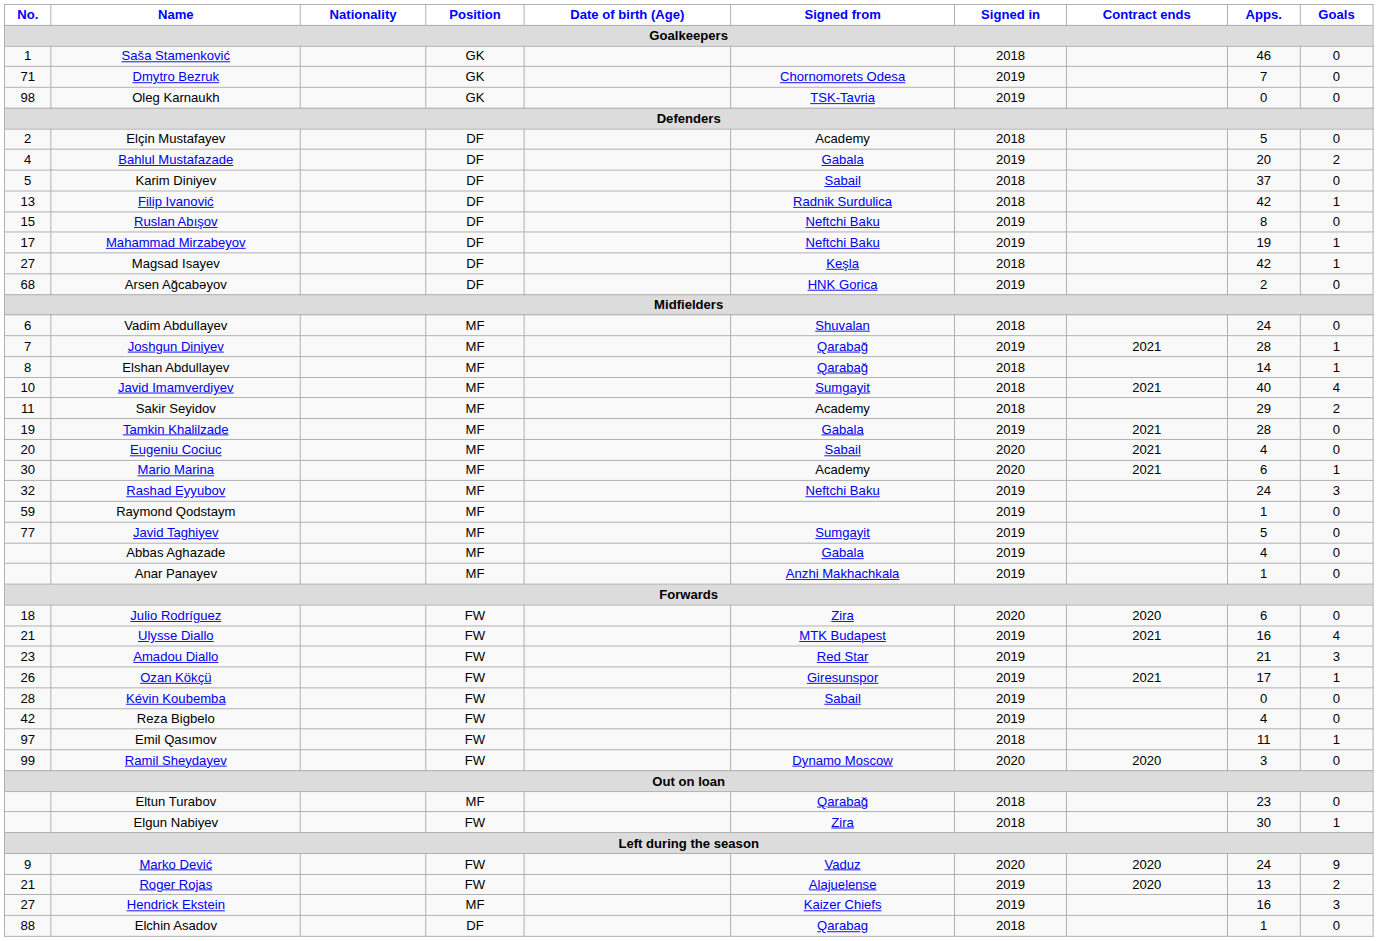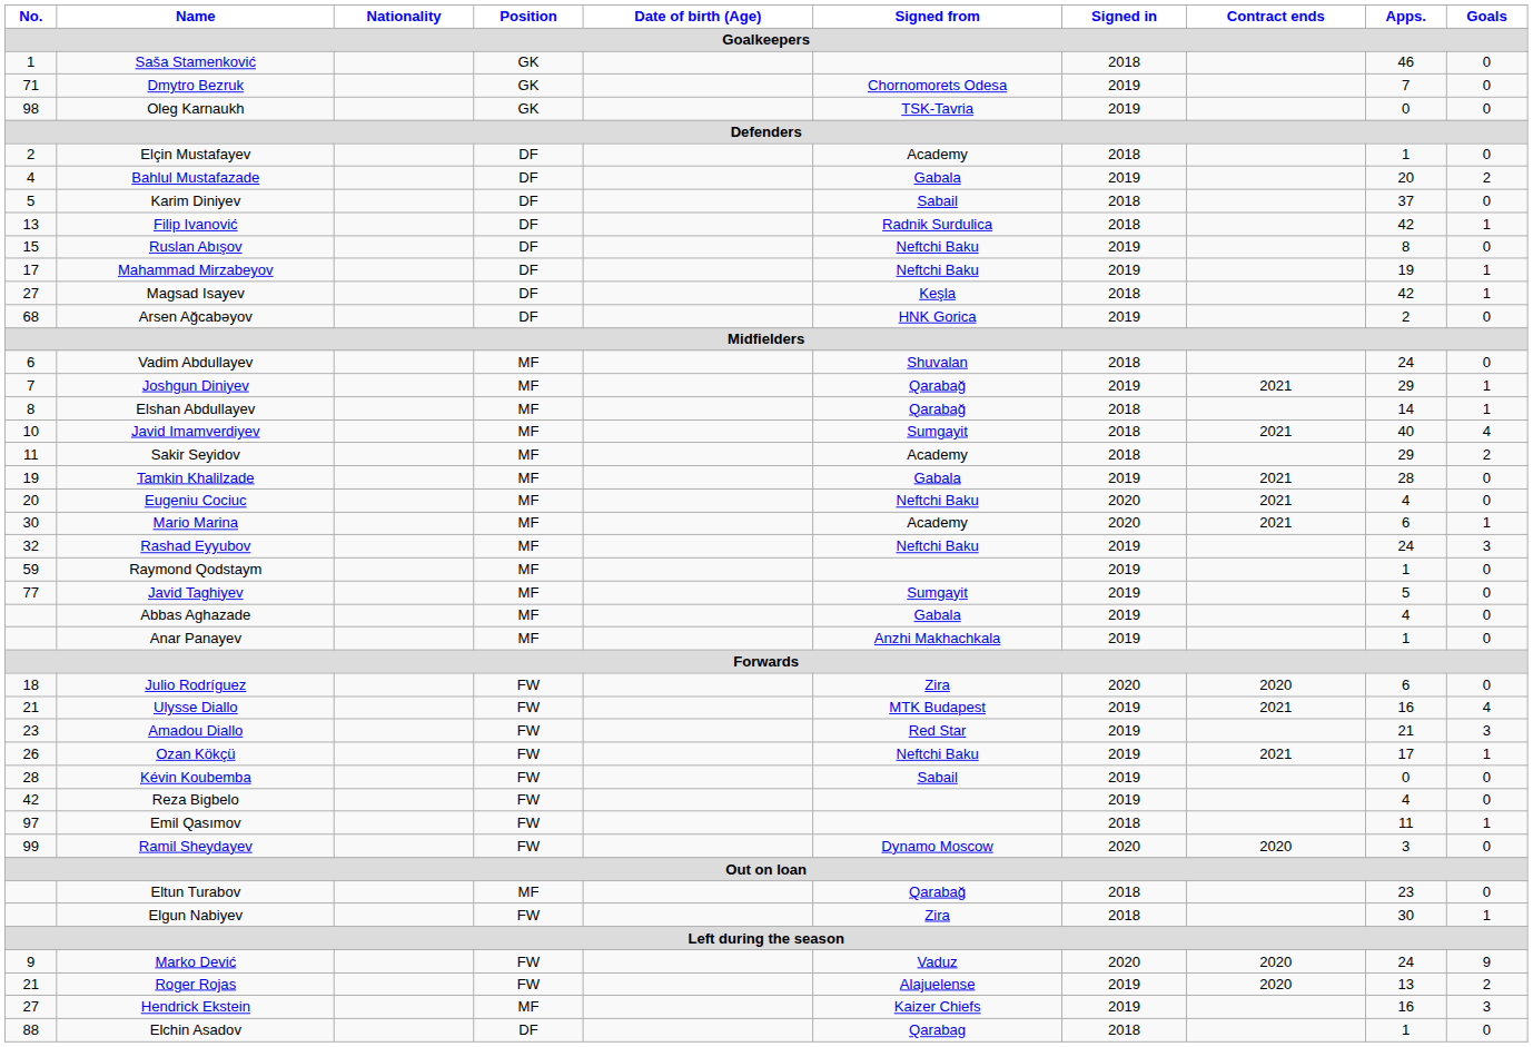 <table class="wikitable"  style="text-align:center; font-size:90%; width:95%;">
 <tr>
 <th style="background:white; color:blue; text-align:center;">No.</th>
 <th style="background:white; color:blue; text-align:center;">Name</th>
 <th style="background:white; color:blue; text-align:center;">Nationality</th>
 <th style="background:white; color:blue; text-align:center;">Position</th>
 <th style="background:white; color:blue; text-align:center;">Date of birth (Age)</th>
 <th style="background:white; color:blue; text-align:center;">Signed from</th>
 <th style="background:white; color:blue; text-align:center;">Signed in</th>
 <th style="background:white; color:blue; text-align:center;">Contract ends</th>
 <th style="background:white; color:blue; text-align:center;">Apps.</th>
 <th style="background:white; color:blue; text-align:center;">Goals</th>
 </tr>
 <tr>
 <th colspan="11"  style="background:#dcdcdc; text-align:center;">Goalkeepers</th>
 </tr>
 <tr>
 <td>1</td>
 <td><a href='#'>Saša Stamenković</a></td>
 <td></td>
 <td>GK</td>
 <td></td>
 <td></td>
 <td>2018</td>
 <td></td>
 <td>46</td>
 <td>0</td>
 </tr>
 <tr>
 <td>71</td>
 <td><a href='#'>Dmytro Bezruk</a></td>
 <td></td>
 <td>GK</td>
 <td></td>
 <td><a href='#'>Chornomorets Odesa</a></td>
 <td>2019</td>
 <td></td>
 <td>7</td>
 <td>0</td>
 </tr>
 <tr>
 <td>98</td>
 <td>Oleg Karnaukh</td>
 <td></td>
 <td>GK</td>
 <td></td>
 <td><a href='#'>TSK-Tavria</a></td>
 <td>2019</td>
 <td></td>
 <td>0</td>
 <td>0</td>
 </tr>
 <tr>
 <th colspan="11"  style="background:#dcdcdc; text-align:center;">Defenders</th>
 </tr>
 <tr>
 <td>2</td>
 <td>Elçin Mustafayev</td>
 <td></td>
 <td>DF</td>
 <td></td>
 <td>Academy</td>
 <td>2018</td>
 <td></td>
-<td>5</td>
+<td>1</td>
 <td>0</td>
 </tr>
 <tr>
 <td>4</td>
 <td><a href='#'>Bahlul Mustafazade</a></td>
 <td></td>
 <td>DF</td>
 <td></td>
 <td><a href='#'>Gabala</a></td>
 <td>2019</td>
 <td></td>
 <td>20</td>
 <td>2</td>
 </tr>
 <tr>
 <td>5</td>
 <td>Karim Diniyev</td>
 <td></td>
 <td>DF</td>
 <td></td>
 <td><a href='#'>Sabail</a></td>
 <td>2018</td>
 <td></td>
 <td>37</td>
 <td>0</td>
 </tr>
 <tr>
 <td>13</td>
 <td><a href='#'>Filip Ivanović</a></td>
 <td></td>
 <td>DF</td>
 <td></td>
 <td><a href='#'>Radnik Surdulica</a></td>
 <td>2018</td>
 <td></td>
 <td>42</td>
 <td>1</td>
 </tr>
 <tr>
 <td>15</td>
 <td><a href='#'>Ruslan Abışov</a></td>
 <td></td>
 <td>DF</td>
 <td></td>
 <td><a href='#'>Neftchi Baku</a></td>
 <td>2019</td>
 <td></td>
 <td>8</td>
 <td>0</td>
 </tr>
 <tr>
 <td>17</td>
 <td><a href='#'>Mahammad Mirzabeyov</a></td>
 <td></td>
 <td>DF</td>
 <td></td>
 <td><a href='#'>Neftchi Baku</a></td>
 <td>2019</td>
 <td></td>
 <td>19</td>
 <td>1</td>
 </tr>
 <tr>
 <td>27</td>
 <td>Magsad Isayev</td>
 <td></td>
 <td>DF</td>
 <td></td>
 <td><a href='#'>Keşla</a></td>
 <td>2018</td>
 <td></td>
 <td>42</td>
 <td>1</td>
 </tr>
 <tr>
 <td>68</td>
 <td>Arsen Ağcabəyov</td>
 <td></td>
 <td>DF</td>
 <td></td>
 <td><a href='#'>HNK Gorica</a></td>
 <td>2019</td>
 <td></td>
 <td>2</td>
 <td>0</td>
 </tr>
 <tr>
 <th colspan="11"  style="background:#dcdcdc; text-align:center;">Midfielders</th>
 </tr>
 <tr>
 <td>6</td>
 <td>Vadim Abdullayev</td>
 <td></td>
 <td>MF</td>
 <td></td>
 <td><a href='#'>Shuvalan</a></td>
 <td>2018</td>
 <td></td>
 <td>24</td>
 <td>0</td>
 </tr>
 <tr>
 <td>7</td>
 <td><a href='#'>Joshgun Diniyev</a></td>
 <td></td>
 <td>MF</td>
 <td></td>
 <td><a href='#'>Qarabağ</a></td>
 <td>2019</td>
 <td>2021</td>
-<td>28</td>
+<td>29</td>
 <td>1</td>
 </tr>
 <tr>
 <td>8</td>
 <td>Elshan Abdullayev</td>
 <td></td>
 <td>MF</td>
 <td></td>
 <td><a href='#'>Qarabağ</a></td>
 <td>2018</td>
 <td></td>
 <td>14</td>
 <td>1</td>
 </tr>
 <tr>
 <td>10</td>
 <td><a href='#'>Javid Imamverdiyev</a></td>
 <td></td>
 <td>MF</td>
 <td></td>
 <td><a href='#'>Sumgayit</a></td>
 <td>2018</td>
 <td>2021</td>
 <td>40</td>
 <td>4</td>
 </tr>
 <tr>
 <td>11</td>
 <td>Sakir Seyidov</td>
 <td></td>
 <td>MF</td>
 <td></td>
 <td>Academy</td>
 <td>2018</td>
 <td></td>
 <td>29</td>
 <td>2</td>
 </tr>
 <tr>
 <td>19</td>
 <td><a href='#'>Tamkin Khalilzade</a></td>
 <td></td>
 <td>MF</td>
 <td></td>
 <td><a href='#'>Gabala</a></td>
 <td>2019</td>
 <td>2021</td>
 <td>28</td>
 <td>0</td>
 </tr>
 <tr>
 <td>20</td>
 <td><a href='#'>Eugeniu Cociuc</a></td>
 <td></td>
 <td>MF</td>
 <td></td>
-<td><a href='#'>Sabail</a></td>
+<td><a href='#'>Neftchi Baku</a></td>
 <td>2020</td>
 <td>2021</td>
 <td>4</td>
 <td>0</td>
 </tr>
 <tr>
 <td>30</td>
 <td><a href='#'>Mario Marina</a></td>
 <td></td>
 <td>MF</td>
 <td></td>
 <td>Academy</td>
 <td>2020</td>
 <td>2021</td>
 <td>6</td>
 <td>1</td>
 </tr>
 <tr>
 <td>32</td>
 <td><a href='#'>Rashad Eyyubov</a></td>
 <td></td>
 <td>MF</td>
 <td></td>
 <td><a href='#'>Neftchi Baku</a></td>
 <td>2019</td>
 <td></td>
 <td>24</td>
 <td>3</td>
 </tr>
 <tr>
 <td>59</td>
 <td>Raymond Qodstaym</td>
 <td></td>
 <td>MF</td>
 <td></td>
 <td></td>
 <td>2019</td>
 <td></td>
 <td>1</td>
 <td>0</td>
 </tr>
 <tr>
 <td>77</td>
 <td><a href='#'>Javid Taghiyev</a></td>
 <td></td>
 <td>MF</td>
 <td></td>
 <td><a href='#'>Sumgayit</a></td>
 <td>2019</td>
 <td></td>
 <td>5</td>
 <td>0</td>
 </tr>
 <tr>
 <td></td>
 <td>Abbas Aghazade</td>
 <td></td>
 <td>MF</td>
 <td></td>
 <td><a href='#'>Gabala</a></td>
 <td>2019</td>
 <td></td>
 <td>4</td>
 <td>0</td>
 </tr>
 <tr>
 <td></td>
 <td>Anar Panayev</td>
 <td></td>
 <td>MF</td>
 <td></td>
 <td><a href='#'>Anzhi Makhachkala</a></td>
 <td>2019</td>
 <td></td>
 <td>1</td>
 <td>0</td>
 </tr>
 <tr>
 <th colspan="11"  style="background:#dcdcdc; text-align:center;">Forwards</th>
 </tr>
 <tr>
 <td>18</td>
 <td><a href='#'>Julio Rodríguez</a></td>
 <td></td>
 <td>FW</td>
 <td></td>
 <td><a href='#'>Zira</a></td>
 <td>2020</td>
 <td>2020</td>
 <td>6</td>
 <td>0</td>
 </tr>
 <tr>
 <td>21</td>
 <td><a href='#'>Ulysse Diallo</a></td>
 <td></td>
 <td>FW</td>
 <td></td>
 <td><a href='#'>MTK Budapest</a></td>
 <td>2019</td>
 <td>2021</td>
 <td>16</td>
 <td>4</td>
 </tr>
 <tr>
 <td>23</td>
 <td><a href='#'>Amadou Diallo</a></td>
 <td></td>
 <td>FW</td>
 <td></td>
 <td><a href='#'>Red Star</a></td>
 <td>2019</td>
 <td></td>
 <td>21</td>
 <td>3</td>
 </tr>
 <tr>
 <td>26</td>
 <td><a href='#'>Ozan Kökçü</a></td>
 <td></td>
 <td>FW</td>
 <td></td>
-<td><a href='#'>Giresunspor</a></td>
+<td><a href='#'>Neftchi Baku</a></td>
 <td>2019</td>
 <td>2021</td>
 <td>17</td>
 <td>1</td>
 </tr>
 <tr>
 <td>28</td>
 <td><a href='#'>Kévin Koubemba</a></td>
 <td></td>
 <td>FW</td>
 <td></td>
 <td><a href='#'>Sabail</a></td>
 <td>2019</td>
 <td></td>
 <td>0</td>
 <td>0</td>
 </tr>
 <tr>
 <td>42</td>
 <td>Reza Bigbelo</td>
 <td></td>
 <td>FW</td>
 <td></td>
 <td></td>
 <td>2019</td>
 <td></td>
 <td>4</td>
 <td>0</td>
 </tr>
 <tr>
 <td>97</td>
 <td>Emil Qasımov</td>
 <td></td>
 <td>FW</td>
 <td></td>
 <td></td>
 <td>2018</td>
 <td></td>
 <td>11</td>
 <td>1</td>
 </tr>
 <tr>
 <td>99</td>
 <td><a href='#'>Ramil Sheydayev</a></td>
 <td></td>
 <td>FW</td>
 <td></td>
 <td><a href='#'>Dynamo Moscow</a></td>
 <td>2020</td>
 <td>2020</td>
 <td>3</td>
 <td>0</td>
 </tr>
 <tr>
 <th colspan="11"  style="background:#dcdcdc; text-align:center;">Out on loan</th>
 </tr>
 <tr>
 <td></td>
 <td>Eltun Turabov</td>
 <td></td>
 <td>MF</td>
 <td></td>
 <td><a href='#'>Qarabağ</a></td>
 <td>2018</td>
 <td></td>
 <td>23</td>
 <td>0</td>
 </tr>
 <tr>
 <td></td>
 <td>Elgun Nabiyev</td>
 <td></td>
 <td>FW</td>
 <td></td>
 <td><a href='#'>Zira</a></td>
 <td>2018</td>
 <td></td>
 <td>30</td>
 <td>1</td>
 </tr>
 <tr>
 <th colspan="11"  style="background:#dcdcdc; text-align:center;">Left during the season</th>
 </tr>
 <tr>
 <td>9</td>
 <td><a href='#'>Marko Dević</a></td>
 <td></td>
 <td>FW</td>
 <td></td>
 <td><a href='#'>Vaduz</a></td>
 <td>2020</td>
 <td>2020</td>
 <td>24</td>
 <td>9</td>
 </tr>
 <tr>
 <td>21</td>
 <td><a href='#'>Roger Rojas</a></td>
 <td></td>
 <td>FW</td>
 <td></td>
 <td><a href='#'>Alajuelense</a></td>
 <td>2019</td>
 <td>2020</td>
 <td>13</td>
 <td>2</td>
 </tr>
 <tr>
 <td>27</td>
 <td><a href='#'>Hendrick Ekstein</a></td>
 <td></td>
 <td>MF</td>
 <td></td>
 <td><a href='#'>Kaizer Chiefs</a></td>
 <td>2019</td>
 <td></td>
 <td>16</td>
 <td>3</td>
 </tr>
 <tr>
 <td>88</td>
 <td>Elchin Asadov</td>
 <td></td>
 <td>DF</td>
 <td></td>
 <td><a href='#'>Qarabag</a></td>
 <td>2018</td>
 <td></td>
 <td>1</td>
 <td>0</td>
 </tr>
 </table>
